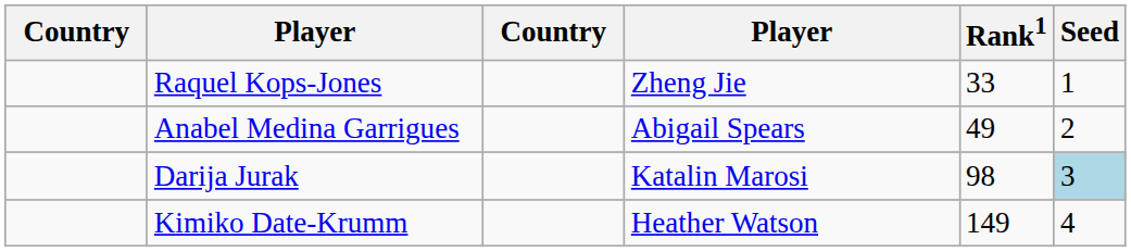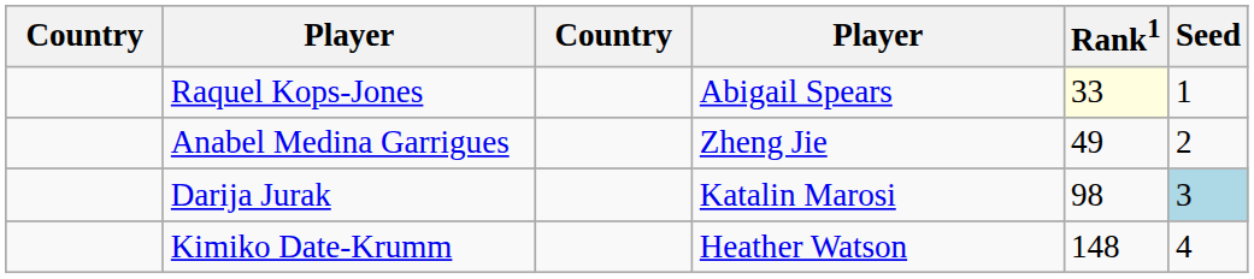 <table class="sortable wikitable">
 <tr>
 <th width="70">Country</th>
 <th width="175">Player</th>
 <th width="70">Country</th>
 <th width="175">Player</th>
 <th>Rank<sup>1</sup></th>
 <th>Seed</th>
 </tr>
 <tr>
 <td></td>
 <td><a href='#'>Raquel Kops-Jones</a></td>
 <td></td>
-<td><a href='#'>Zheng Jie</a></td>
-<td>33</td>
+<td><a href='#'>Abigail Spears</a></td>
+<td style="background: lightyellow;">33</td>
 <td>1</td>
 </tr>
 <tr>
 <td></td>
 <td><a href='#'>Anabel Medina Garrigues</a></td>
 <td></td>
-<td><a href='#'>Abigail Spears</a></td>
+<td><a href='#'>Zheng Jie</a></td>
 <td>49</td>
 <td>2</td>
 </tr>
 <tr>
 <td></td>
 <td><a href='#'>Darija Jurak</a></td>
 <td></td>
 <td><a href='#'>Katalin Marosi</a></td>
 <td>98</td>
 <td style="background: lightblue;">3</td>
 </tr>
 <tr>
 <td></td>
 <td><a href='#'>Kimiko Date-Krumm</a></td>
 <td></td>
 <td><a href='#'>Heather Watson</a></td>
-<td>149</td>
+<td>148</td>
 <td>4</td>
 </tr>
 </table>
